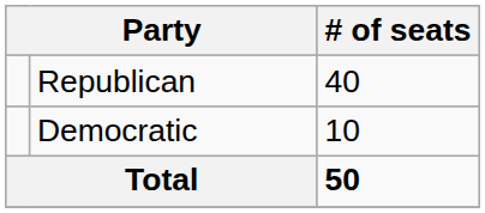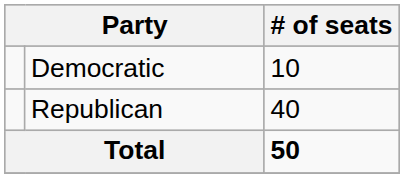 <table class="wikitable sortable">
 <tr>
 <th colspan="2" style="width:150px;">Party</th>
 <th># of seats</th>
 </tr>
 <tr>
 <td></td>
-<td>Republican</td>
-<td>40</td>
+<td>Democratic</td>
+<td>10</td>
 </tr>
 <tr>
 <td></td>
-<td>Democratic</td>
-<td>10</td>
+<td>Republican</td>
+<td>40</td>
 </tr>
 <tr>
 <th colspan=2>Total</th>
 <td><strong>50</strong></td>
 </tr>
 <tr>
 </tr>
 </table>
